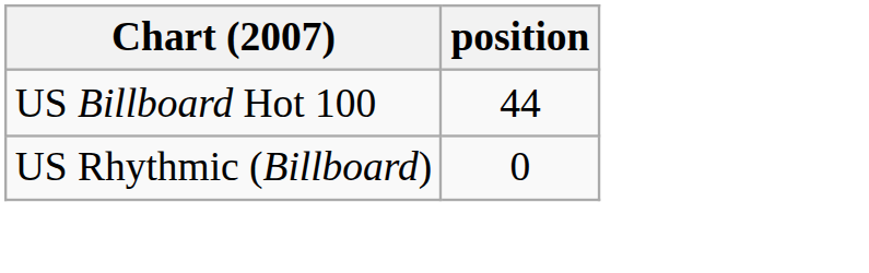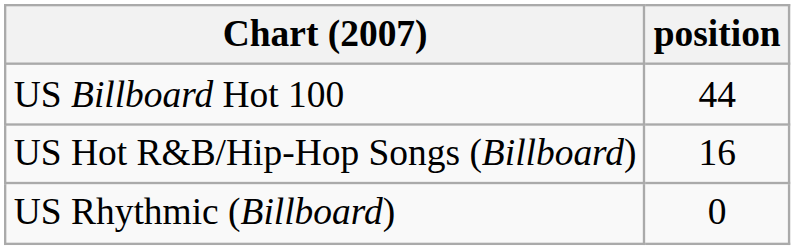 <table class="wikitable">
 <tr>
 <th>Chart (2007)</th>
 <th>position</th>
 </tr>
 <tr>
 <td>US <em>Billboard</em> Hot 100</td>
 <td align="center">44</td>
 </tr>
 <tr>
+<td>US Hot R&B/Hip-Hop Songs (<em>Billboard</em>)</td>
+<td align="center">16</td>
+</tr>
+<tr>
 <td>US Rhythmic (<em>Billboard</em>)</td>
 <td align="center">0</td>
 </tr>
 </table>
